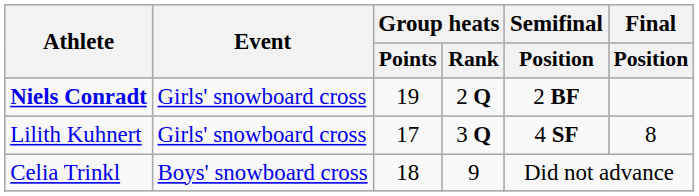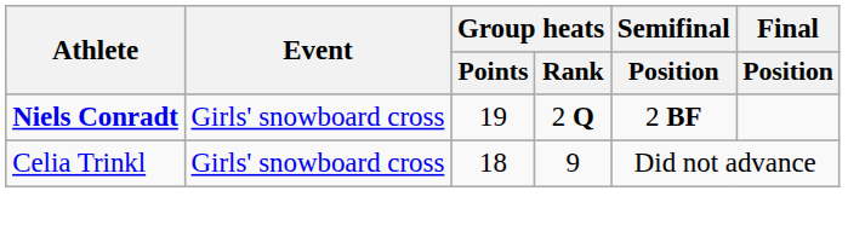 <table class="wikitable" style="font-size:90%">
 <tr>
 <th rowspan="2">Athlete</th>
 <th rowspan="2">Event</th>
 <th colspan=2>Group heats</th>
 <th>Semifinal</th>
 <th>Final</th>
 </tr>
 <tr style="font-size:95%">
 <th>Points</th>
 <th>Rank</th>
 <th>Position</th>
 <th>Position</th>
 </tr>
 <tr align=center>
 <td align=left><strong><a href='#'>Niels Conradt</a></strong></td>
 <td align=left><a href='#'>Girls' snowboard cross</a></td>
 <td>19</td>
 <td>2 <strong>Q</strong></td>
 <td>2 <strong>BF</strong></td>
 <td></td>
 </tr>
 <tr align=center>
-<td align=left><a href='#'>Lilith Kuhnert</a></td>
+<td align=left><a href='#'>Celia Trinkl</a></td>
 <td align=left><a href='#'>Girls' snowboard cross</a></td>
-<td>17</td>
-<td>3 <strong>Q</strong></td>
-<td>4 <strong>SF</strong></td>
-<td>8</td>
-</tr>
-<tr align=center>
-<td align=left><a href='#'>Celia Trinkl</a></td>
-<td align=left><a href='#'>Boys' snowboard cross</a></td>
 <td>18</td>
 <td>9</td>
 <td colspan=2>Did not advance</td>
 </tr>
 </table>
